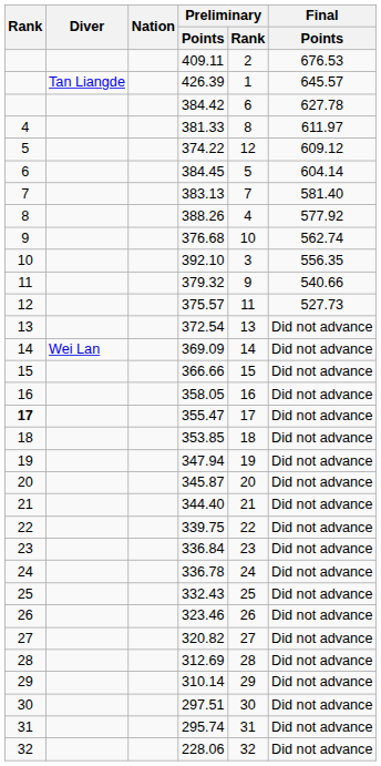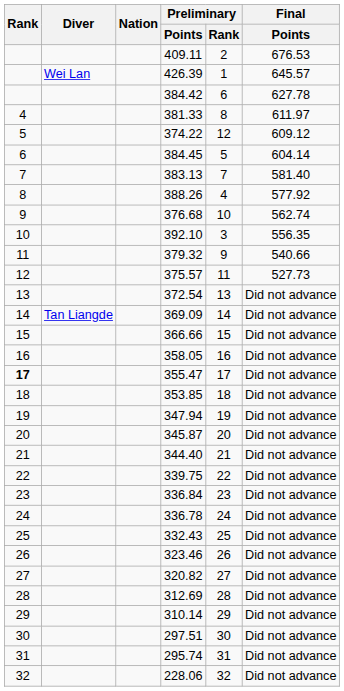 <table class="wikitable sortable" style="text-align:center;">
 <tr>
 <th rowspan=2>Rank</th>
 <th rowspan=2>Diver</th>
 <th rowspan=2>Nation</th>
 <th colspan=2>Preliminary</th>
 <th>Final</th>
 </tr>
 <tr>
 <th>Points</th>
 <th>Rank</th>
 <th>Points</th>
 </tr>
 <tr>
 <td></td>
 <td align=left></td>
 <td align=left></td>
 <td>409.11</td>
 <td>2</td>
 <td>676.53</td>
 </tr>
 <tr>
 <td></td>
-<td align=left><a href='#'>Tan Liangde</a></td>
+<td align=left><a href='#'>Wei Lan</a></td>
 <td align=left></td>
 <td>426.39</td>
 <td>1</td>
 <td>645.57</td>
 </tr>
 <tr>
 <td></td>
 <td align=left></td>
 <td align=left></td>
 <td>384.42</td>
 <td>6</td>
 <td>627.78</td>
 </tr>
 <tr>
 <td>4</td>
 <td align=left></td>
 <td align=left></td>
 <td>381.33</td>
 <td>8</td>
 <td>611.97</td>
 </tr>
 <tr>
 <td>5</td>
 <td align=left></td>
 <td align=left></td>
 <td>374.22</td>
 <td>12</td>
 <td>609.12</td>
 </tr>
 <tr>
 <td>6</td>
 <td align=left></td>
 <td align=left></td>
 <td>384.45</td>
 <td>5</td>
 <td>604.14</td>
 </tr>
 <tr>
 <td>7</td>
 <td align=left></td>
 <td align=left></td>
 <td>383.13</td>
 <td>7</td>
 <td>581.40</td>
 </tr>
 <tr>
 <td>8</td>
 <td align=left></td>
 <td align=left></td>
 <td>388.26</td>
 <td>4</td>
 <td>577.92</td>
 </tr>
 <tr>
 <td>9</td>
 <td align=left></td>
 <td align=left></td>
 <td>376.68</td>
 <td>10</td>
 <td>562.74</td>
 </tr>
 <tr>
 <td>10</td>
 <td align=left></td>
 <td align=left></td>
 <td>392.10</td>
 <td>3</td>
 <td>556.35</td>
 </tr>
 <tr>
 <td>11</td>
 <td align=left></td>
 <td align=left></td>
 <td>379.32</td>
 <td>9</td>
 <td>540.66</td>
 </tr>
 <tr>
 <td>12</td>
 <td align=left></td>
 <td align=left></td>
 <td>375.57</td>
 <td>11</td>
 <td>527.73</td>
 </tr>
 <tr>
 <td>13</td>
 <td align=left></td>
 <td align=left></td>
 <td>372.54</td>
 <td>13</td>
 <td>Did not advance</td>
 </tr>
 <tr>
 <td>14</td>
-<td align=left><a href='#'>Wei Lan</a></td>
+<td align=left><a href='#'>Tan Liangde</a></td>
 <td align=left></td>
 <td>369.09</td>
 <td>14</td>
 <td>Did not advance</td>
 </tr>
 <tr>
 <td>15</td>
 <td align=left></td>
 <td align=left></td>
 <td>366.66</td>
 <td>15</td>
 <td>Did not advance</td>
 </tr>
 <tr>
 <td>16</td>
 <td align=left></td>
 <td align=left></td>
 <td>358.05</td>
 <td>16</td>
 <td>Did not advance</td>
 </tr>
 <tr>
 <td><strong>17</strong></td>
 <td align=left></td>
 <td align=left></td>
 <td>355.47</td>
 <td>17</td>
 <td>Did not advance</td>
 </tr>
 <tr>
 <td>18</td>
 <td align=left></td>
 <td align=left></td>
 <td>353.85</td>
 <td>18</td>
 <td>Did not advance</td>
 </tr>
 <tr>
 <td>19</td>
 <td align=left></td>
 <td align=left></td>
 <td>347.94</td>
 <td>19</td>
 <td>Did not advance</td>
 </tr>
 <tr>
 <td>20</td>
 <td align=left></td>
 <td align=left></td>
 <td>345.87</td>
 <td>20</td>
 <td>Did not advance</td>
 </tr>
 <tr>
 <td>21</td>
 <td align=left></td>
 <td align=left></td>
 <td>344.40</td>
 <td>21</td>
 <td>Did not advance</td>
 </tr>
 <tr>
 <td>22</td>
 <td align=left></td>
 <td align=left></td>
 <td>339.75</td>
 <td>22</td>
 <td>Did not advance</td>
 </tr>
 <tr>
 <td>23</td>
 <td align=left></td>
 <td align=left></td>
 <td>336.84</td>
 <td>23</td>
 <td>Did not advance</td>
 </tr>
 <tr>
 <td>24</td>
 <td align=left></td>
 <td align=left></td>
 <td>336.78</td>
 <td>24</td>
 <td>Did not advance</td>
 </tr>
 <tr>
 <td>25</td>
 <td align=left></td>
 <td align=left></td>
 <td>332.43</td>
 <td>25</td>
 <td>Did not advance</td>
 </tr>
 <tr>
 <td>26</td>
 <td align=left></td>
 <td align=left></td>
 <td>323.46</td>
 <td>26</td>
 <td>Did not advance</td>
 </tr>
 <tr>
 <td>27</td>
 <td align=left></td>
 <td align=left></td>
 <td>320.82</td>
 <td>27</td>
 <td>Did not advance</td>
 </tr>
 <tr>
 <td>28</td>
 <td align=left></td>
 <td align=left></td>
 <td>312.69</td>
 <td>28</td>
 <td>Did not advance</td>
 </tr>
 <tr>
 <td>29</td>
 <td align=left></td>
 <td align=left></td>
 <td>310.14</td>
 <td>29</td>
 <td>Did not advance</td>
 </tr>
 <tr>
 <td>30</td>
 <td align=left></td>
 <td align=left></td>
 <td>297.51</td>
 <td>30</td>
 <td>Did not advance</td>
 </tr>
 <tr>
 <td>31</td>
 <td align=left></td>
 <td align=left></td>
 <td>295.74</td>
 <td>31</td>
 <td>Did not advance</td>
 </tr>
 <tr>
 <td>32</td>
 <td align=left></td>
 <td align=left></td>
 <td>228.06</td>
 <td>32</td>
 <td>Did not advance</td>
 </tr>
 </table>
